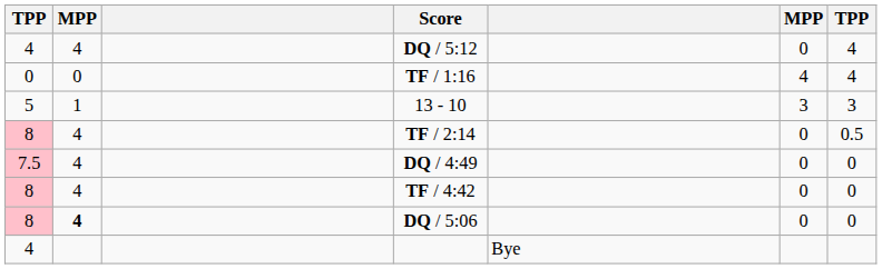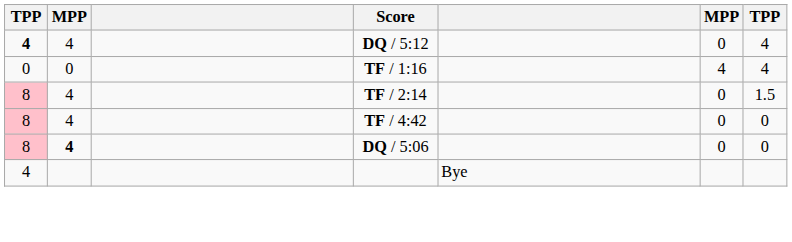 <table class="wikitable" style="text-align: center;" |>
 <tr>
 <th width="35">TPP</th>
 <th width="35">MPP</th>
 <th width="250"></th>
 <th width="75">Score</th>
 <th width="250"></th>
 <th width="35">MPP</th>
 <th width="35">TPP</th>
 </tr>
 <tr>
-<td>4</td>
+<td><strong>4</strong></td>
 <td>4</td>
 <td style="text-align:left;"></td>
 <td><strong>DQ</strong> / 5:12</td>
 <td style="text-align:left;"><strong></strong></td>
 <td>0</td>
 <td>4</td>
 </tr>
 <tr>
 <td>0</td>
 <td>0</td>
 <td style="text-align:left;"><strong></strong></td>
 <td><strong>TF</strong> / 1:16</td>
 <td style="text-align:left;"></td>
 <td>4</td>
 <td>4</td>
 </tr>
 <tr>
-<td>5</td>
-<td>1</td>
-<td style="text-align:left;"><strong></strong></td>
-<td>13 - 10</td>
-<td style="text-align:left;"></td>
-<td>3</td>
-<td>3</td>
-</tr>
-<tr>
 <td bgcolor=pink>8</td>
 <td>4</td>
 <td style="text-align:left;"></td>
 <td><strong>TF</strong> / 2:14</td>
 <td style="text-align:left;"><strong></strong></td>
 <td>0</td>
-<td>0.5</td>
-</tr>
-<tr>
-<td bgcolor=pink>7.5</td>
-<td>4</td>
-<td style="text-align:left;"></td>
-<td><strong>DQ</strong> / 4:49</td>
-<td style="text-align:left;"><strong></strong></td>
-<td>0</td>
-<td>0</td>
+<td>1.5</td>
 </tr>
 <tr>
 <td bgcolor=pink>8</td>
 <td>4</td>
 <td style="text-align:left;"></td>
 <td><strong>TF</strong> / 4:42</td>
 <td style="text-align:left;"><strong></strong></td>
 <td>0</td>
 <td>0</td>
 </tr>
 <tr>
 <td bgcolor=pink>8</td>
 <td><strong>4</strong></td>
 <td style="text-align:left;"></td>
 <td><strong>DQ</strong> / 5:06</td>
 <td style="text-align:left;"><strong></strong></td>
 <td>0</td>
 <td>0</td>
 </tr>
 <tr>
 <td>4</td>
 <td></td>
 <td style="text-align:left;"><strong></strong></td>
 <td></td>
 <td style="text-align:left;">Bye</td>
 <td></td>
 <td></td>
 </tr>
 </table>
